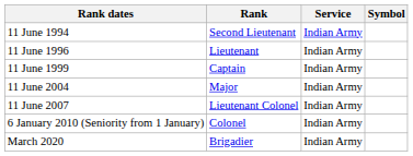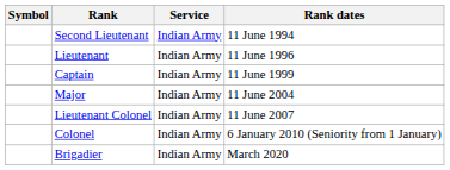 <table class="wikitable" style="background:white">
 <tr>
-<th>Rank dates</th>
+<th>Symbol</th>
 <th>Rank</th>
 <th>Service</th>
-<th>Symbol</th>
+<th>Rank dates</th>
 </tr>
 <tr>
-<td>11 June 1994</td>
+<td align="center"></td>
 <td><a href='#'>Second Lieutenant</a></td>
 <td><a href='#'>Indian Army</a></td>
-<td align="center"></td>
+<td>11 June 1994</td>
 </tr>
 <tr>
-<td>11 June 1996</td>
+<td align="center"></td>
 <td><a href='#'>Lieutenant</a></td>
 <td>Indian Army</td>
-<td align="center"></td>
+<td>11 June 1996</td>
 </tr>
 <tr>
-<td>11 June 1999</td>
+<td align="center"></td>
 <td><a href='#'>Captain</a></td>
 <td>Indian Army</td>
-<td align="center"></td>
+<td>11 June 1999</td>
 </tr>
 <tr>
-<td>11 June 2004</td>
+<td align="center"></td>
 <td><a href='#'>Major</a></td>
 <td>Indian Army</td>
-<td align="center"></td>
+<td>11 June 2004</td>
 </tr>
 <tr>
-<td>11 June 2007 </td>
+<td align="center"></td>
 <td><a href='#'>Lieutenant Colonel</a></td>
 <td>Indian Army</td>
-<td align="center"></td>
+<td>11 June 2007 </td>
 </tr>
 <tr>
-<td>6 January 2010  (Seniority from 1 January) </td>
+<td align="center"></td>
 <td><a href='#'>Colonel</a></td>
 <td>Indian Army</td>
-<td align="center"></td>
+<td>6 January 2010  (Seniority from 1 January) </td>
 </tr>
 <tr>
-<td>March 2020</td>
+<td align="center"></td>
 <td><a href='#'>Brigadier</a></td>
 <td>Indian Army</td>
-<td align="center"></td>
+<td>March 2020</td>
 </tr>
 </table>
